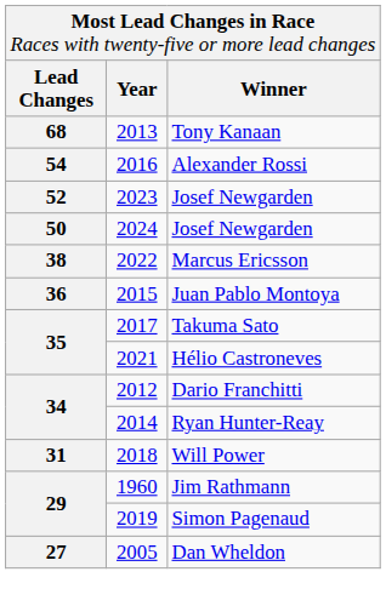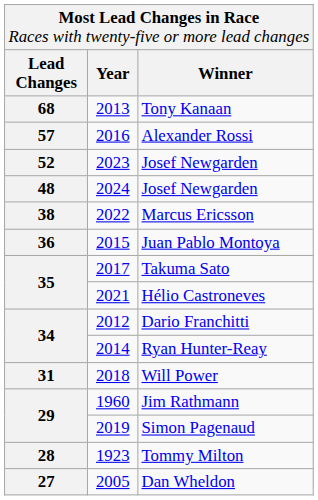 <table class="wikitable">
 <tr>
 <td style="background:#F2F2F2;" align="center" colspan="3"><strong>Most Lead Changes in Race</strong><br><em>Races with twenty-five or more lead changes</em></td>
 </tr>
 <tr>
 <td style="background:#F2F2F2;" align="center"><strong>Lead<br>Changes</strong></td>
 <td style="background:#F2F2F2;" align="center"><strong>Year</strong></td>
 <td style="background:#F2F2F2;" align="center"><strong>Winner</strong></td>
 </tr>
 <tr>
 <td style="background:#F2F2F2;" align="center"><strong>68</strong></td>
 <td align="center"><a href='#'>2013</a></td>
 <td> <a href='#'>Tony Kanaan</a></td>
 </tr>
 <tr>
-<td style="background:#F2F2F2;" align="center"><strong>54</strong></td>
+<td style="background:#F2F2F2;" align="center"><strong>57</strong></td>
 <td align="center"><a href='#'>2016</a></td>
 <td> <a href='#'>Alexander Rossi</a></td>
 </tr>
 <tr>
 <td style="background:#F2F2F2;" align="center"><strong>52</strong></td>
 <td align="center"><a href='#'>2023</a></td>
 <td> <a href='#'>Josef Newgarden</a></td>
 </tr>
 <tr>
-<th style="background:#F2F2F2;" align="center">50</th>
+<th style="background:#F2F2F2;" align="center">48</th>
 <td align="center"><a href='#'>2024</a></td>
 <td> <a href='#'>Josef Newgarden</a></td>
 </tr>
 <tr>
 <td style="background:#F2F2F2;" align="center"><strong>38</strong></td>
 <td align="center"><a href='#'>2022</a></td>
 <td> <a href='#'>Marcus Ericsson</a></td>
 </tr>
 <tr>
 <td style="background:#F2F2F2;" align="center"><strong>36</strong></td>
 <td align="center"><a href='#'>2015</a></td>
 <td> <a href='#'>Juan Pablo Montoya</a></td>
 </tr>
 <tr>
 <td style="background:#F2F2F2;" align="center" rowspan="2"><strong>35</strong></td>
 <td align="center"><a href='#'>2017</a></td>
 <td> <a href='#'>Takuma Sato</a></td>
 </tr>
 <tr>
 <td align="center"><a href='#'>2021</a></td>
 <td> <a href='#'>Hélio Castroneves</a></td>
 </tr>
 <tr>
 <td style="background:#F2F2F2;" align="center" rowspan="2"><strong>34</strong></td>
 <td align="center"><a href='#'>2012</a></td>
 <td> <a href='#'>Dario Franchitti</a></td>
 </tr>
 <tr>
 <td align="center"><a href='#'>2014</a></td>
 <td> <a href='#'>Ryan Hunter-Reay</a></td>
 </tr>
 <tr>
 <td style="background:#F2F2F2;" align="center"><strong>31</strong></td>
 <td align="center"><a href='#'>2018</a></td>
 <td> <a href='#'>Will Power</a></td>
 </tr>
 <tr>
 <td style="background:#F2F2F2;" align="center" rowspan="2"><strong>29</strong></td>
 <td align="center"><a href='#'>1960</a></td>
 <td> <a href='#'>Jim Rathmann</a></td>
 </tr>
 <tr>
 <td align="center"><a href='#'>2019</a></td>
 <td> <a href='#'>Simon Pagenaud</a></td>
 </tr>
 <tr>
+<td style="background:#F2F2F2;" align="center"><strong>28</strong></td>
+<td align="center"><a href='#'>1923</a></td>
+<td> <a href='#'>Tommy Milton</a></td>
+</tr>
+<tr>
 <td style="background:#F2F2F2;" align="center"><strong>27</strong></td>
 <td align="center"><a href='#'>2005</a></td>
 <td> <a href='#'>Dan Wheldon</a></td>
 </tr>
 </table>
